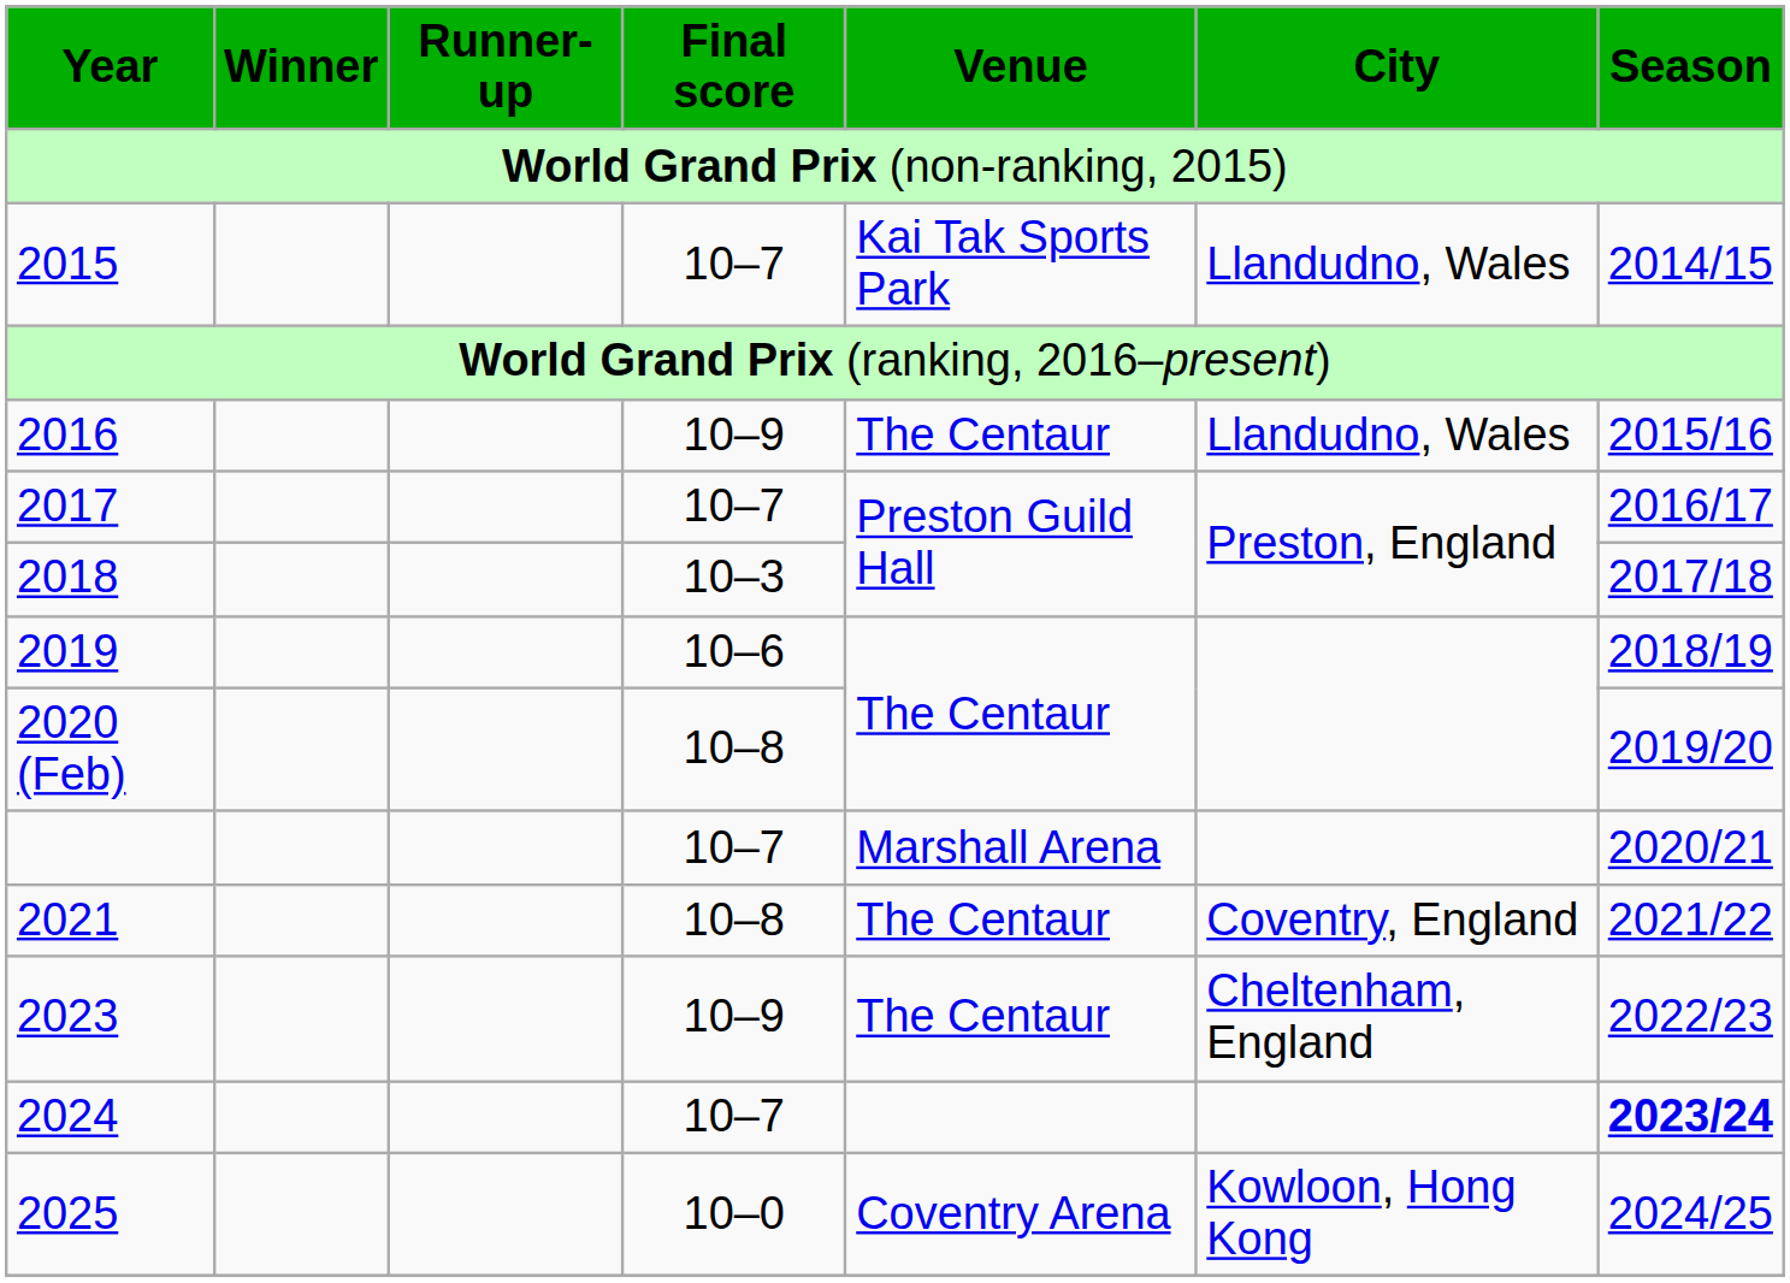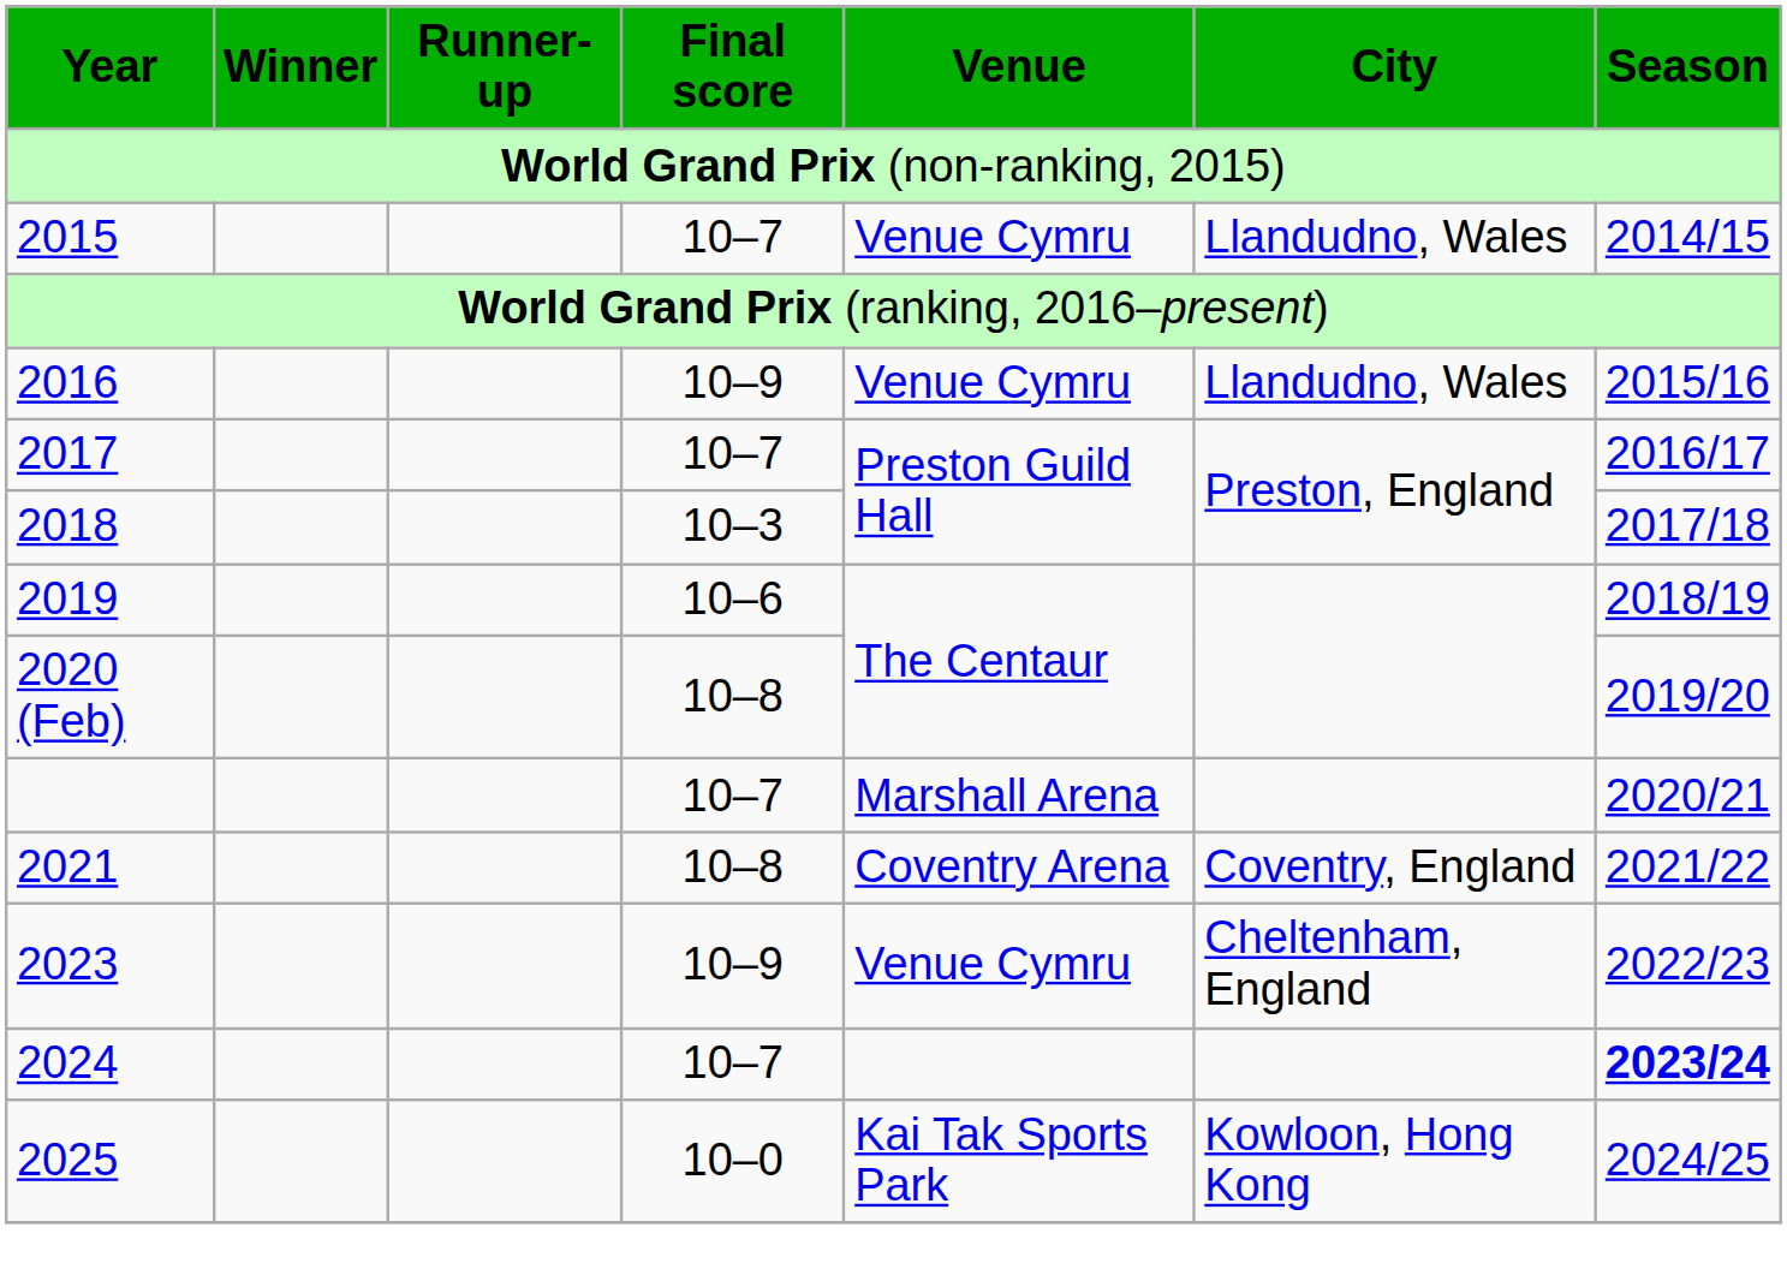 <table class="wikitable" style="margin: auto">
 <tr>
 <th style="text-align: center; background-color: #00af00">Year</th>
 <th style="text-align: center; background-color: #00af00">Winner</th>
 <th style="text-align: center; background-color: #00af00">Runner-up</th>
 <th style="text-align: center; background-color: #00af00">Final score</th>
 <th style="text-align: center; background-color: #00af00">Venue</th>
 <th style="text-align: center; background-color: #00af00">City</th>
 <th style="text-align: center; background-color: #00af00">Season</th>
 </tr>
 <tr>
 <td colspan=7 style="text-align: center; background-color: #c0ffc0"><strong>World Grand Prix</strong> (non-ranking, 2015)</td>
 </tr>
 <tr>
 <td><a href='#'>2015</a></td>
 <td></td>
 <td></td>
 <td style="text-align: center">10–7</td>
-<td><a href='#'>Kai Tak Sports Park</a></td>
+<td><a href='#'>Venue Cymru</a></td>
 <td><a href='#'>Llandudno</a>, Wales</td>
 <td><a href='#'>2014/15</a></td>
 </tr>
 <tr>
 <td colspan=7 style="text-align: center; background-color: #c0ffc0"><strong>World Grand Prix</strong> (ranking, 2016–<em>present</em>)</td>
 </tr>
 <tr>
 <td><a href='#'>2016</a></td>
 <td></td>
 <td></td>
 <td style="text-align: center">10–9</td>
-<td><a href='#'>The Centaur</a></td>
+<td><a href='#'>Venue Cymru</a></td>
 <td><a href='#'>Llandudno</a>, Wales</td>
 <td><a href='#'>2015/16</a></td>
 </tr>
 <tr>
 <td><a href='#'>2017</a></td>
 <td></td>
 <td></td>
 <td style="text-align: center">10–7</td>
 <td rowspan=2><a href='#'>Preston Guild Hall</a></td>
 <td rowspan=2><a href='#'>Preston</a>, England</td>
 <td><a href='#'>2016/17</a></td>
 </tr>
 <tr>
 <td><a href='#'>2018</a></td>
 <td></td>
 <td></td>
 <td style="text-align: center">10–3</td>
 <td><a href='#'>2017/18</a></td>
 </tr>
 <tr>
 <td><a href='#'>2019</a></td>
 <td></td>
 <td></td>
 <td style="text-align: center">10–6</td>
 <td rowspan=2><a href='#'>The Centaur</a></td>
 <td rowspan=2></td>
 <td><a href='#'>2018/19</a></td>
 </tr>
 <tr>
 <td><a href='#'>2020 (Feb)</a></td>
 <td></td>
 <td></td>
 <td style="text-align: center">10–8</td>
 <td><a href='#'>2019/20</a></td>
 </tr>
 <tr>
 <td></td>
 <td></td>
 <td></td>
 <td style="text-align: center">10–7</td>
 <td><a href='#'>Marshall Arena</a></td>
 <td></td>
 <td><a href='#'>2020/21</a></td>
 </tr>
 <tr>
 <td><a href='#'>2021</a></td>
 <td></td>
 <td></td>
 <td style="text-align: center">10–8</td>
-<td><a href='#'>The Centaur</a></td>
+<td><a href='#'>Coventry Arena</a></td>
 <td><a href='#'>Coventry</a>, England</td>
 <td><a href='#'>2021/22</a></td>
 </tr>
 <tr>
 <td><a href='#'>2023</a></td>
 <td></td>
 <td></td>
 <td style="text-align: center">10–9</td>
-<td><a href='#'>The Centaur</a></td>
+<td><a href='#'>Venue Cymru</a></td>
 <td><a href='#'>Cheltenham</a>, England</td>
 <td><a href='#'>2022/23</a></td>
 </tr>
 <tr>
 <td><a href='#'>2024</a></td>
 <td></td>
 <td></td>
 <td style="text-align: center">10–7</td>
 <td></td>
 <td></td>
 <td><strong><a href='#'>2023/24</a></strong></td>
 </tr>
 <tr>
 <td><a href='#'>2025</a></td>
 <td></td>
 <td></td>
 <td style="text-align: center">10–0</td>
-<td><a href='#'>Coventry Arena</a></td>
+<td><a href='#'>Kai Tak Sports Park</a></td>
 <td><a href='#'>Kowloon</a>, <a href='#'>Hong Kong</a></td>
 <td><a href='#'>2024/25</a></td>
 </tr>
 <tr>
 </tr>
 </table>
